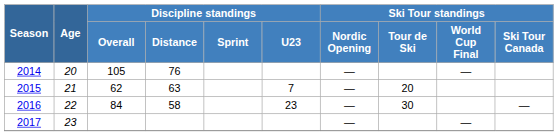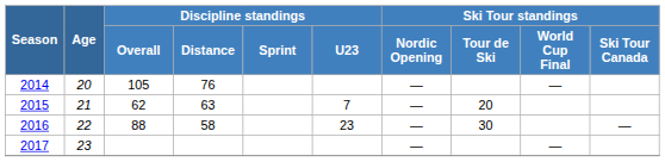 <table class="wikitable" style="font-size:95%; text-align:center; border:grey solid 1px; border-collapse:collapse; background:#ffffff;">
 <tr>
 <th style="background-color:#369; color:white; width:60px;" rowspan="2"> Season </th>
 <th style="background-color:#369; color:white; width:40px;" rowspan="2"> Age </th>
 <th style="background-color:#4180be; color:white;" colspan="4">Discipline standings</th>
 <th style="background-color:#4180be; color:white;" colspan="4">Ski Tour standings</th>
 </tr>
 <tr>
 <th style="background-color:#4180be; color:white; width:75px;">Overall</th>
 <th style="background-color:#4180be; color:white; width:75px;">Distance</th>
 <th style="background-color:#4180be; color:white; width:75px;">Sprint</th>
 <th style="background-color:#4180be; color:white; width:75px;">U23</th>
 <th style="background-color:#4180be; color:white; width:75px;">Nordic<br>Opening</th>
 <th style="background-color:#4180be; color:white; width:75px;">Tour de<br>Ski</th>
 <th style="background-color:#4180be; color:white; width:75px;">World Cup<br>Final</th>
 <th style="background-color:#4180be; color:white; width:75px;">Ski Tour<br>Canada</th>
 </tr>
 <tr>
 <td><a href='#'>2014</a></td>
 <td><em>20</em></td>
 <td>105</td>
 <td>76</td>
 <td></td>
 <td></td>
 <td>—</td>
 <td></td>
 <td>—</td>
 <td></td>
 </tr>
 <tr>
 <td><a href='#'>2015</a></td>
 <td><em>21</em></td>
 <td>62</td>
 <td>63</td>
 <td></td>
 <td>7</td>
 <td>—</td>
 <td>20</td>
 <td></td>
 <td></td>
 </tr>
 <tr>
 <td><a href='#'>2016</a></td>
 <td><em>22</em></td>
-<td>84</td>
+<td>88</td>
 <td>58</td>
 <td></td>
 <td>23</td>
 <td>—</td>
 <td>30</td>
 <td></td>
 <td>—</td>
 </tr>
 <tr>
 <td><a href='#'>2017</a></td>
 <td><em>23</em></td>
 <td></td>
 <td></td>
 <td></td>
 <td></td>
 <td>—</td>
 <td></td>
 <td>—</td>
 <td></td>
 </tr>
 <tr>
 </tr>
 </table>
